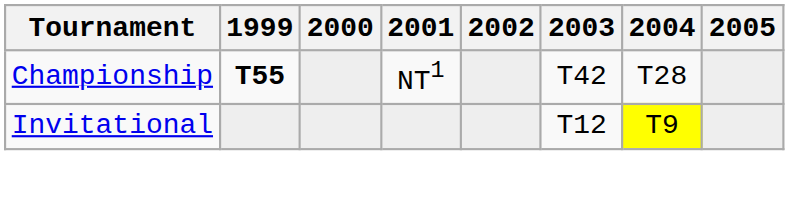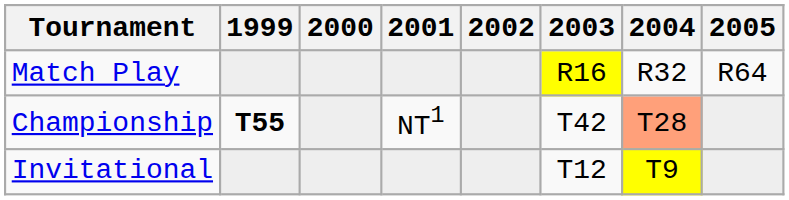 <table class="wikitable" style="text-align:center;">
 <tr>
 <th>Tournament</th>
 <th>1999</th>
 <th>2000</th>
 <th>2001</th>
 <th>2002</th>
 <th>2003</th>
 <th>2004</th>
 <th>2005</th>
 </tr>
 <tr>
+<td align="left"><a href='#'>Match Play</a></td>
+<td style="background:#eeeeee;"></td>
+<td style="background:#eeeeee;"></td>
+<td style="background:#eeeeee;"></td>
+<td style="background:#eeeeee;"></td>
+<td style="background:yellow;">R16</td>
+<td>R32</td>
+<td>R64</td>
+</tr>
+<tr>
 <td align="left"><a href='#'>Championship</a></td>
 <td><strong>T55</strong></td>
 <td style="background:#eeeeee;"></td>
 <td>NT<sup>1</sup></td>
 <td style="background:#eeeeee;"></td>
 <td>T42</td>
-<td>T28</td>
+<td style="background: lightsalmon;">T28</td>
 <td style="background:#eeeeee;"></td>
 </tr>
 <tr>
 <td align="left"><a href='#'>Invitational</a></td>
 <td style="background:#eeeeee;"></td>
 <td style="background:#eeeeee;"></td>
 <td style="background:#eeeeee;"></td>
 <td style="background:#eeeeee;"></td>
 <td>T12</td>
 <td style="background:yellow;">T9</td>
 <td style="background:#eeeeee;"></td>
 </tr>
 </table>
